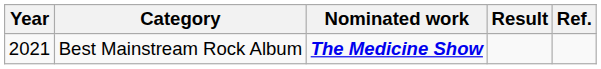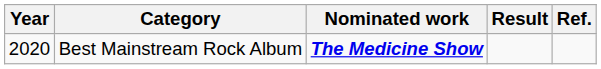 <table class="wikitable">
 <tr>
 <th>Year</th>
 <th>Category</th>
 <th>Nominated work</th>
 <th>Result</th>
 <th>Ref.</th>
 </tr>
 <tr>
-<td>2021</td>
+<td>2020</td>
 <td>Best Mainstream Rock Album</td>
 <td><strong><em><a href='#'>The Medicine Show</a></em></strong></td>
 <td></td>
 <td align="center"></td>
 </tr>
 </table>
